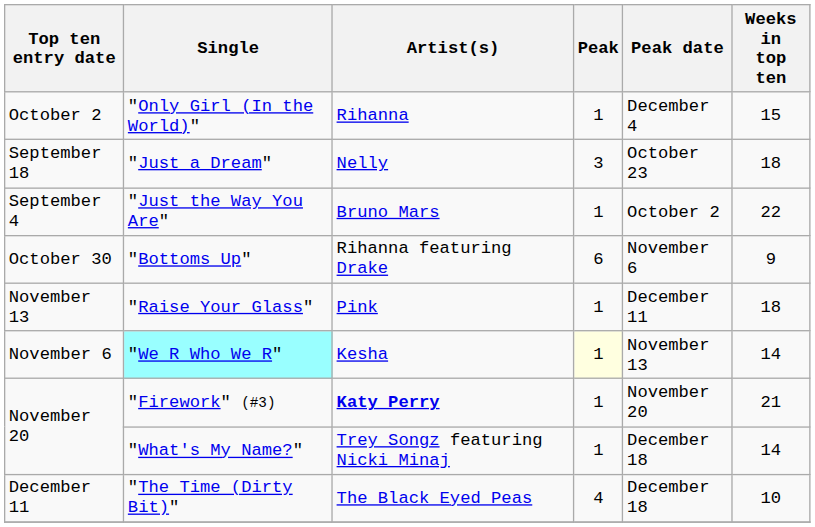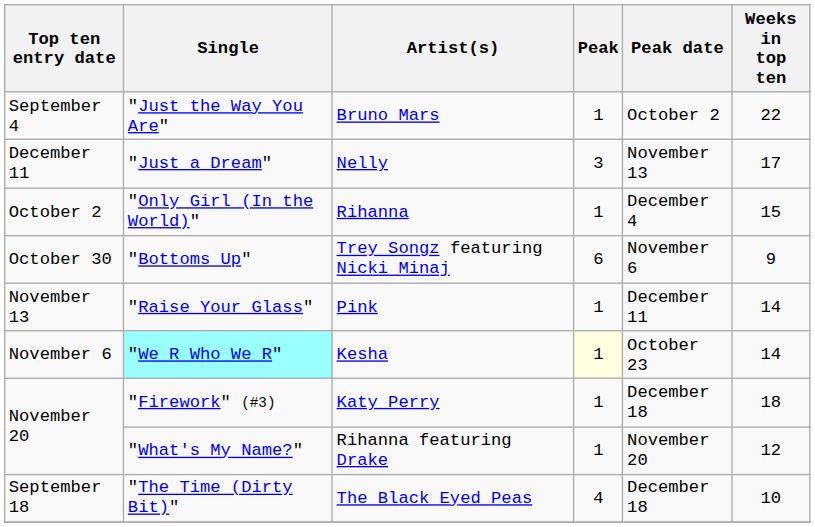 <table class="wikitable sortable">
 <tr>
 <th>Top ten<br>entry date</th>
 <th>Single</th>
 <th>Artist(s)</th>
 <th>Peak</th>
 <th>Peak date</th>
 <th>Weeks in<br>top ten</th>
 </tr>
 <tr>
+<td align="left">September 4</td>
+<td align="left">"<a href='#'>Just the Way You Are</a>"</td>
+<td align="left"><a href='#'>Bruno Mars</a></td>
+<td align="center">1</td>
+<td align="left">October 2</td>
+<td align="center">22</td>
+</tr>
+<tr>
+<td align="left">December 11</td>
+<td align="left">"<a href='#'>Just a Dream</a>"</td>
+<td align="left"><a href='#'>Nelly</a></td>
+<td align="center">3</td>
+<td align="left">November 13</td>
+<td align="center">17</td>
+</tr>
+<tr>
 <td align="left">October 2</td>
 <td align="left">"<a href='#'>Only Girl (In the World)</a>"</td>
 <td align="left"><a href='#'>Rihanna</a></td>
 <td align="center">1</td>
 <td align="left">December 4</td>
 <td align="center">15</td>
 </tr>
 <tr>
-<td align="left">September 18</td>
-<td align="left">"<a href='#'>Just a Dream</a>"</td>
-<td align="left"><a href='#'>Nelly</a></td>
-<td align="center">3</td>
-<td align="left">October 23</td>
-<td align="center">18</td>
-</tr>
-<tr>
-<td align="left">September 4</td>
-<td align="left">"<a href='#'>Just the Way You Are</a>"</td>
-<td align="left"><a href='#'>Bruno Mars</a></td>
-<td align="center">1</td>
-<td align="left">October 2</td>
-<td align="center">22</td>
-</tr>
-<tr>
 <td align="left">October 30</td>
 <td align="left">"<a href='#'>Bottoms Up</a>"</td>
-<td align="left">Rihanna featuring <a href='#'>Drake</a></td>
+<td align="left"><a href='#'>Trey Songz</a> featuring <a href='#'>Nicki Minaj</a></td>
 <td align="center">6</td>
 <td align="left">November 6</td>
 <td align="center">9</td>
 </tr>
 <tr>
 <td align="left">November 13</td>
 <td align="left">"<a href='#'>Raise Your Glass</a>"</td>
 <td align="left"><a href='#'>Pink</a></td>
 <td align="center">1</td>
 <td align="left">December 11</td>
-<td align="center">18</td>
+<td align="center">14</td>
 </tr>
 <tr>
 <td align="left">November 6</td>
 <td bgcolor = #99FFFF align="left">"<a href='#'>We R Who We R</a>" </td>
 <td align="left"><a href='#'>Kesha</a></td>
 <td align="center" style="background: lightyellow;">1</td>
-<td align="left">November 13</td>
+<td align="left">October 23</td>
 <td align="center">14</td>
 </tr>
 <tr>
 <td rowspan=2>November 20</td>
 <td>"<a href='#'>Firework</a>" <small>(#3)</small></td>
-<td align="left"><strong><a href='#'>Katy Perry</a></strong></td>
+<td align="left"><a href='#'>Katy Perry</a></td>
 <td align="center">1</td>
-<td align="left">November 20</td>
-<td align="center">21</td>
+<td align="left">December 18</td>
+<td align="center">18</td>
 </tr>
 <tr>
 <td align="left">"<a href='#'>What's My Name?</a>"</td>
-<td align="left"><a href='#'>Trey Songz</a> featuring <a href='#'>Nicki Minaj</a></td>
+<td align="left">Rihanna featuring <a href='#'>Drake</a></td>
 <td align="center">1</td>
-<td align="left">December 18</td>
-<td align="center">14</td>
+<td align="left">November 20</td>
+<td align="center">12</td>
 </tr>
 <tr>
-<td align="left">December 11</td>
+<td align="left">September 18</td>
 <td align="left">"<a href='#'>The Time (Dirty Bit)</a>"</td>
 <td align="left"><a href='#'>The Black Eyed Peas</a></td>
 <td align="center">4</td>
 <td align="left">December 18</td>
 <td align="center">10</td>
 </tr>
 <tr>
 </tr>
 </table>
